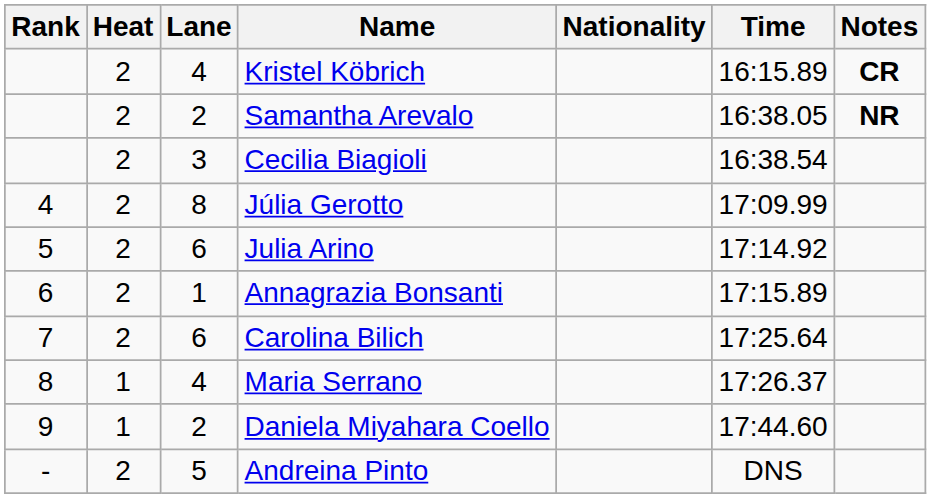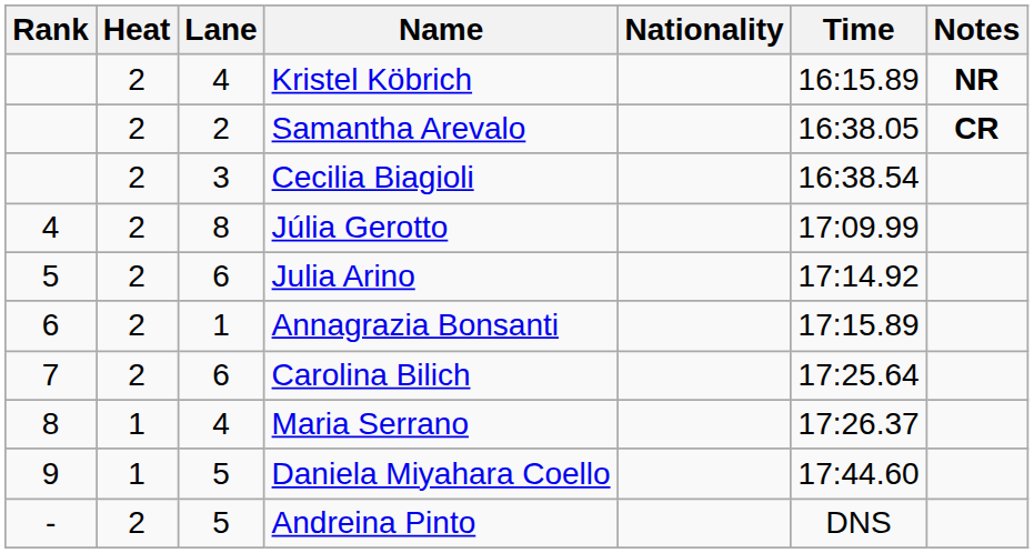 <table class="wikitable sortable" style="text-align:center">
 <tr>
 <th>Rank</th>
 <th>Heat</th>
 <th>Lane</th>
 <th>Name</th>
 <th>Nationality</th>
 <th>Time</th>
 <th>Notes</th>
 </tr>
 <tr>
 <td></td>
 <td>2</td>
 <td>4</td>
 <td align=left><a href='#'>Kristel Köbrich</a></td>
 <td align=left></td>
 <td>16:15.89</td>
-<td><strong>CR</strong></td>
+<td><strong>NR</strong></td>
 </tr>
 <tr>
 <td></td>
 <td>2</td>
 <td>2</td>
 <td align=left><a href='#'>Samantha Arevalo</a></td>
 <td align=left></td>
 <td>16:38.05</td>
-<td><strong>NR</strong></td>
+<td><strong>CR</strong></td>
 </tr>
 <tr>
 <td></td>
 <td>2</td>
 <td>3</td>
 <td align=left><a href='#'>Cecilia Biagioli</a></td>
 <td align=left></td>
 <td>16:38.54</td>
 <td></td>
 </tr>
 <tr>
 <td>4</td>
 <td>2</td>
 <td>8</td>
 <td align=left><a href='#'>Júlia Gerotto</a></td>
 <td align=left></td>
 <td>17:09.99</td>
 <td></td>
 </tr>
 <tr>
 <td>5</td>
 <td>2</td>
 <td>6</td>
 <td align=left><a href='#'>Julia Arino</a></td>
 <td align=left></td>
 <td>17:14.92</td>
 <td></td>
 </tr>
 <tr>
 <td>6</td>
 <td>2</td>
 <td>1</td>
 <td align=left><a href='#'>Annagrazia Bonsanti</a></td>
 <td align=left></td>
 <td>17:15.89</td>
 <td></td>
 </tr>
 <tr>
 <td>7</td>
 <td>2</td>
 <td>6</td>
 <td align=left><a href='#'>Carolina Bilich</a></td>
 <td align=left></td>
 <td>17:25.64</td>
 <td></td>
 </tr>
 <tr>
 <td>8</td>
 <td>1</td>
 <td>4</td>
 <td align=left><a href='#'>Maria Serrano</a></td>
 <td align=left></td>
 <td>17:26.37</td>
 <td></td>
 </tr>
 <tr>
 <td>9</td>
 <td>1</td>
-<td>2</td>
+<td>5</td>
 <td align=left><a href='#'>Daniela Miyahara Coello</a></td>
 <td align=left></td>
 <td>17:44.60</td>
 <td></td>
 </tr>
 <tr>
 <td>-</td>
 <td>2</td>
 <td>5</td>
 <td align=left><a href='#'>Andreina Pinto</a></td>
 <td align=left></td>
 <td>DNS</td>
 <td></td>
 </tr>
 </table>
